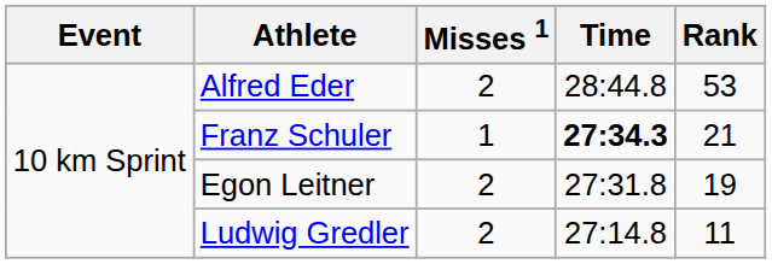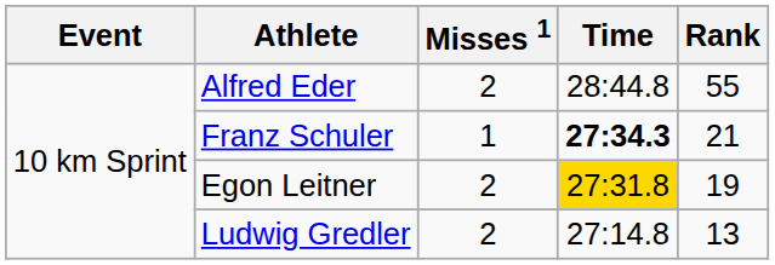 <table class="wikitable" style="font-size:90%">
 <tr>
 <th>Event</th>
 <th>Athlete</th>
 <th>Misses <sup>1</sup></th>
 <th>Time</th>
 <th>Rank</th>
 </tr>
 <tr>
 <td rowspan="4">10 km Sprint</td>
 <td><a href='#'>Alfred Eder</a></td>
 <td align="center">2</td>
 <td align="center">28:44.8</td>
-<td align="center">53</td>
+<td align="center">55</td>
 </tr>
 <tr>
 <td><a href='#'>Franz Schuler</a></td>
 <td align="center">1</td>
 <td align="center"><strong>27:34.3</strong></td>
 <td align="center">21</td>
 </tr>
 <tr>
 <td>Egon Leitner</td>
 <td align="center">2</td>
-<td align="center">27:31.8</td>
+<td align="center" style="background: gold;">27:31.8</td>
 <td align="center">19</td>
 </tr>
 <tr>
 <td><a href='#'>Ludwig Gredler</a></td>
 <td align="center">2</td>
 <td align="center">27:14.8</td>
-<td align="center">11</td>
+<td align="center">13</td>
 </tr>
 </table>
